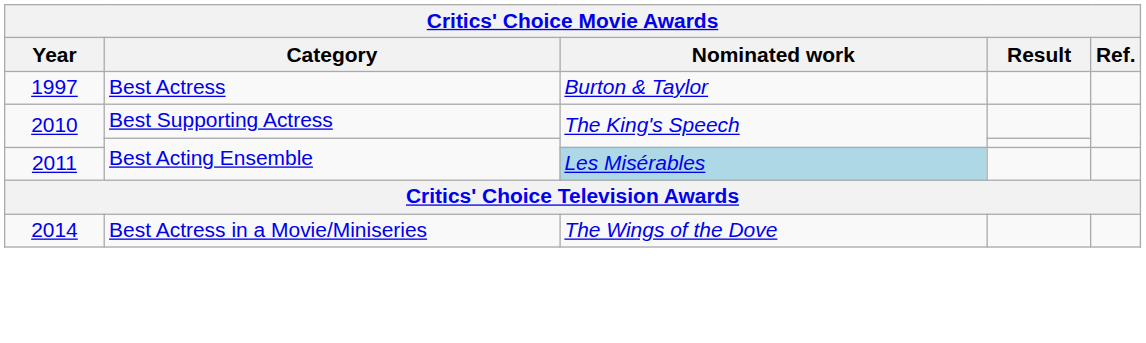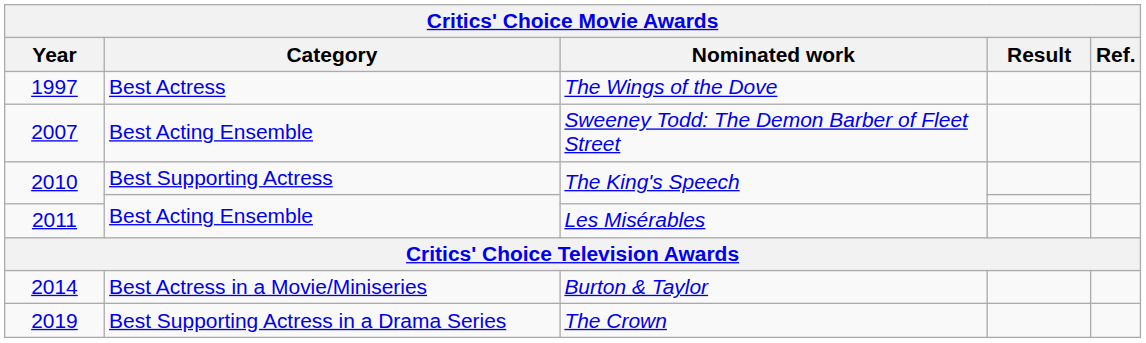 <table class=wikitable>
 <tr>
 <th colspan=5><a href='#'>Critics' Choice Movie Awards</a></th>
 </tr>
 <tr>
 <th scope="col" style="width:5em;">Year</th>
 <th scope="col" style="width:26em;">Category</th>
 <th scope="col" style="width:25em;">Nominated work</th>
 <th scope="col" style="width:5em;">Result</th>
 <th>Ref.</th>
 </tr>
 <tr>
 <td style="text-align:center;"><a href='#'>1997</a></td>
 <td><a href='#'>Best Actress</a></td>
-<td><em><a href='#'>Burton & Taylor</a></em></td>
+<td><em><a href='#'>The Wings of the Dove</a></em></td>
+<td></td>
+<td></td>
+</tr>
+<tr>
+<td align="center"><a href='#'>2007</a></td>
+<td><a href='#'>Best Acting Ensemble</a></td>
+<td><em><a href='#'>Sweeney Todd: The Demon Barber of Fleet Street</a></em></td>
 <td></td>
 <td></td>
 </tr>
 <tr>
 <td rowspan="2" align="center"><a href='#'>2010</a></td>
 <td><a href='#'>Best Supporting Actress</a></td>
 <td rowspan="2"><em><a href='#'>The King's Speech</a></em></td>
 <td></td>
 <td rowspan=2></td>
 </tr>
 <tr>
 <td rowspan="2"><a href='#'>Best Acting Ensemble</a></td>
 <td></td>
 </tr>
 <tr>
 <td align="center"><a href='#'>2011</a></td>
-<td style="background: lightblue;"><em><a href='#'>Les Misérables</a></em></td>
+<td><em><a href='#'>Les Misérables</a></em></td>
 <td></td>
 <td></td>
 </tr>
 <tr>
 <th colspan=5><a href='#'>Critics' Choice Television Awards</a></th>
 </tr>
 <tr>
 <td align="center"><a href='#'>2014</a></td>
 <td><a href='#'>Best Actress in a Movie/Miniseries</a></td>
-<td><em><a href='#'>The Wings of the Dove</a></em></td>
+<td><em><a href='#'>Burton & Taylor</a></em></td>
+<td></td>
+<td></td>
+</tr>
+<tr>
+<td align="center"><a href='#'>2019</a></td>
+<td><a href='#'>Best Supporting Actress in a Drama Series</a></td>
+<td><em><a href='#'>The Crown</a></em></td>
 <td></td>
 <td></td>
 </tr>
 </table>
